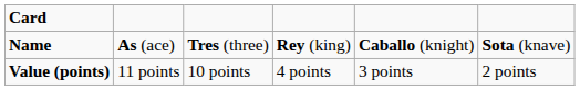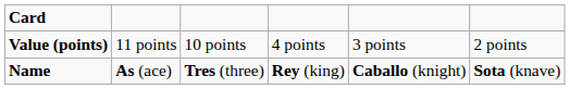 <table class="wikitable">
 <tr>
 <td><strong>Card</strong></td>
 <td align="center"></td>
 <td align="center"></td>
 <td align="center"></td>
 <td align="center"></td>
 <td align="center"></td>
 </tr>
 <tr>
+<td><strong>Value (points)</strong></td>
+<td>11 points</td>
+<td>10 points</td>
+<td>4 points</td>
+<td>3 points</td>
+<td>2 points</td>
+</tr>
+<tr>
 <td><strong>Name</strong></td>
 <td><strong>As</strong> (ace)</td>
 <td><strong>Tres</strong> (three)</td>
 <td><strong>Rey</strong> (king)</td>
 <td><strong>Caballo</strong> (knight)</td>
 <td><strong>Sota</strong> (knave)</td>
 </tr>
-<tr>
-<td><strong>Value (points)</strong></td>
-<td>11 points</td>
-<td>10 points</td>
-<td>4 points</td>
-<td>3 points</td>
-<td>2 points</td>
-</tr>
 </table>
